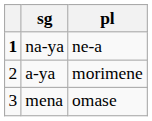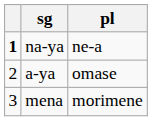 <table class="wikitable">
 <tr>
 <th></th>
 <th>sg</th>
 <th>pl</th>
 </tr>
 <tr>
 <td><strong>1</strong></td>
 <td>na-ya</td>
 <td>ne-a</td>
 </tr>
 <tr>
 <td>2</td>
 <td>a-ya</td>
-<td>morimene</td>
+<td>omase</td>
 </tr>
 <tr>
 <td>3</td>
 <td>mena</td>
-<td>omase</td>
+<td>morimene</td>
 </tr>
 </table>
